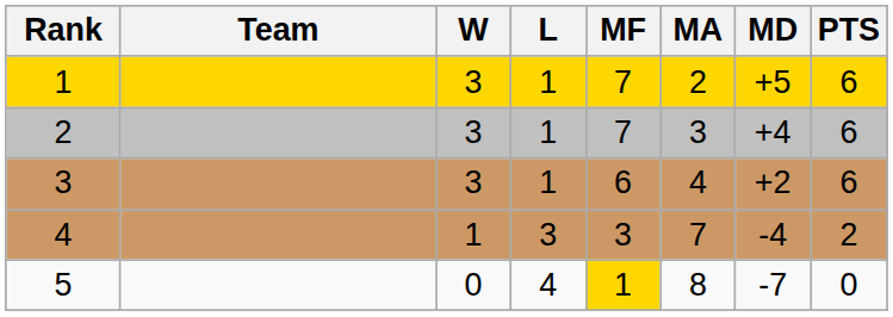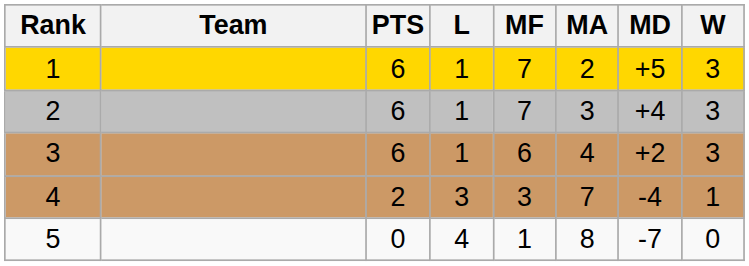 <table class="wikitable" style="text-align:center">
 <tr>
 <th width=50>Rank</th>
 <th width=150>Team</th>
-<th width=30>W</th>
+<th width=30>PTS</th>
 <th width=30>L</th>
 <th width=30>MF</th>
 <th width=30>MA</th>
 <th width=30>MD</th>
-<th width=30>PTS</th>
+<th width=30>W</th>
 </tr>
 <tr bgcolor=gold>
 <td>1</td>
 <td style="text-align:left;"></td>
-<td>3</td>
+<td>6</td>
 <td>1</td>
 <td>7</td>
 <td>2</td>
 <td>+5</td>
-<td>6</td>
+<td>3</td>
 </tr>
 <tr bgcolor=silver>
 <td>2</td>
 <td style="text-align:left;"></td>
-<td>3</td>
+<td>6</td>
 <td>1</td>
 <td>7</td>
 <td>3</td>
 <td>+4</td>
-<td>6</td>
+<td>3</td>
 </tr>
 <tr bgcolor=#cc9966>
 <td>3</td>
 <td style="text-align:left;"></td>
-<td>3</td>
+<td>6</td>
 <td>1</td>
 <td>6</td>
 <td>4</td>
 <td>+2</td>
-<td>6</td>
+<td>3</td>
 </tr>
 <tr bgcolor=#cc9966>
 <td>4</td>
 <td style="text-align:left;"></td>
-<td>1</td>
+<td>2</td>
 <td>3</td>
 <td>3</td>
 <td>7</td>
 <td>-4</td>
-<td>2</td>
+<td>1</td>
 </tr>
 <tr>
 <td>5</td>
 <td style="text-align:left;"></td>
 <td>0</td>
 <td>4</td>
-<td style="background: gold;">1</td>
+<td>1</td>
 <td>8</td>
 <td>-7</td>
 <td>0</td>
 </tr>
 </table>
